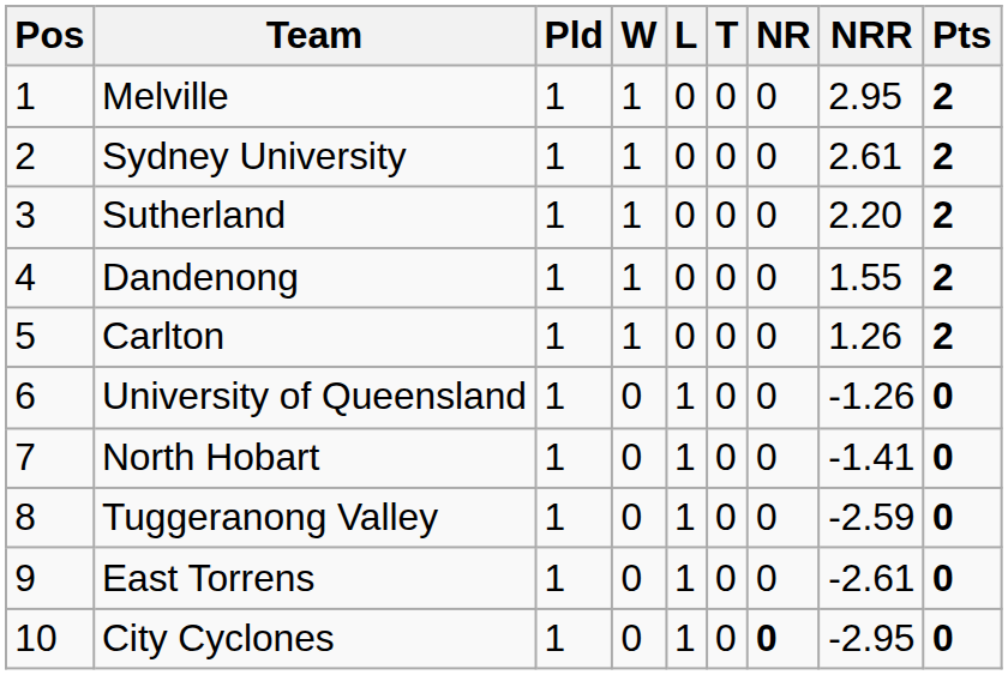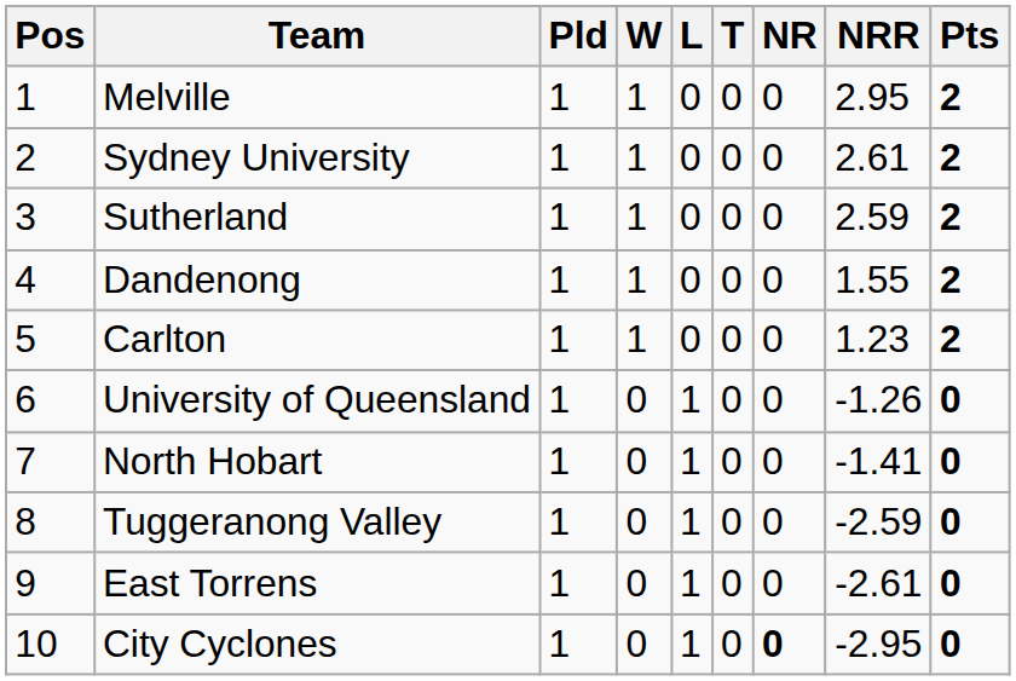 <table class="wikitable">
 <tr>
 <th>Pos</th>
 <th>Team</th>
 <th>Pld</th>
 <th>W</th>
 <th>L</th>
 <th>T</th>
 <th>NR</th>
 <th>NRR</th>
 <th>Pts</th>
 </tr>
 <tr>
 <td>1</td>
 <td> Melville</td>
 <td>1</td>
 <td>1</td>
 <td>0</td>
 <td>0</td>
 <td>0</td>
 <td>2.95</td>
 <td><strong>2</strong></td>
 </tr>
 <tr>
 <td>2</td>
 <td> Sydney University</td>
 <td>1</td>
 <td>1</td>
 <td>0</td>
 <td>0</td>
 <td>0</td>
 <td>2.61</td>
 <td><strong>2</strong></td>
 </tr>
 <tr>
 <td>3</td>
 <td> Sutherland</td>
 <td>1</td>
 <td>1</td>
 <td>0</td>
 <td>0</td>
 <td>0</td>
-<td>2.20</td>
+<td>2.59</td>
 <td><strong>2</strong></td>
 </tr>
 <tr>
 <td>4</td>
 <td> Dandenong</td>
 <td>1</td>
 <td>1</td>
 <td>0</td>
 <td>0</td>
 <td>0</td>
 <td>1.55</td>
 <td><strong>2</strong></td>
 </tr>
 <tr>
 <td>5</td>
 <td> Carlton</td>
 <td>1</td>
 <td>1</td>
 <td>0</td>
 <td>0</td>
 <td>0</td>
-<td>1.26</td>
+<td>1.23</td>
 <td><strong>2</strong></td>
 </tr>
 <tr>
 <td>6</td>
 <td> University of Queensland</td>
 <td>1</td>
 <td>0</td>
 <td>1</td>
 <td>0</td>
 <td>0</td>
 <td>-1.26</td>
 <td><strong>0</strong></td>
 </tr>
 <tr>
 <td>7</td>
 <td> North Hobart</td>
 <td>1</td>
 <td>0</td>
 <td>1</td>
 <td>0</td>
 <td>0</td>
 <td>-1.41</td>
 <td><strong>0</strong></td>
 </tr>
 <tr>
 <td>8</td>
 <td> Tuggeranong Valley</td>
 <td>1</td>
 <td>0</td>
 <td>1</td>
 <td>0</td>
 <td>0</td>
 <td>-2.59</td>
 <td><strong>0</strong></td>
 </tr>
 <tr>
 <td>9</td>
 <td> East Torrens</td>
 <td>1</td>
 <td>0</td>
 <td>1</td>
 <td>0</td>
 <td>0</td>
 <td>-2.61</td>
 <td><strong>0</strong></td>
 </tr>
 <tr>
 <td>10</td>
 <td> City Cyclones</td>
 <td>1</td>
 <td>0</td>
 <td>1</td>
 <td>0</td>
 <td><strong>0</strong></td>
 <td>-2.95</td>
 <td><strong>0</strong></td>
 </tr>
 </table>
